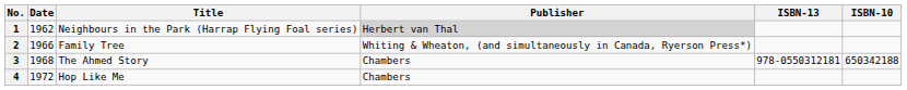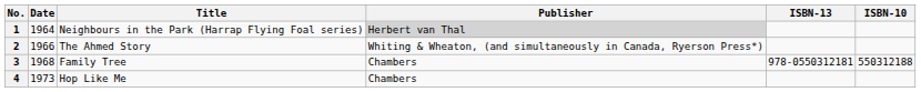 <table class="wikitable mw-collapsible collapsible">
 <tr>
 <th>No.</th>
 <th>Date</th>
 <th>Title</th>
 <th>Publisher</th>
 <th>ISBN-13</th>
 <th>ISBN-10</th>
 </tr>
 <tr>
 <th>1</th>
-<td>1962</td>
+<td>1964</td>
 <td>Neighbours in the Park (Harrap Flying Foal series)</td>
 <td style="background: lightgrey;">Herbert van Thal</td>
 <td></td>
 <td></td>
 </tr>
 <tr>
 <th>2</th>
 <td>1966</td>
-<td>Family Tree</td>
+<td>The Ahmed Story</td>
 <td>Whiting & Wheaton, (and simultaneously in Canada, Ryerson Press*)</td>
 <td></td>
 <td></td>
 </tr>
 <tr>
 <th>3</th>
 <td>1968</td>
-<td>The Ahmed Story</td>
+<td>Family Tree</td>
 <td>Chambers</td>
 <td>978-0550312181</td>
-<td>650342188</td>
+<td>550312188</td>
 </tr>
 <tr>
 <th>4</th>
-<td>1972</td>
+<td>1973</td>
 <td>Hop Like Me</td>
 <td>Chambers</td>
 <td></td>
 <td></td>
 </tr>
 </table>
